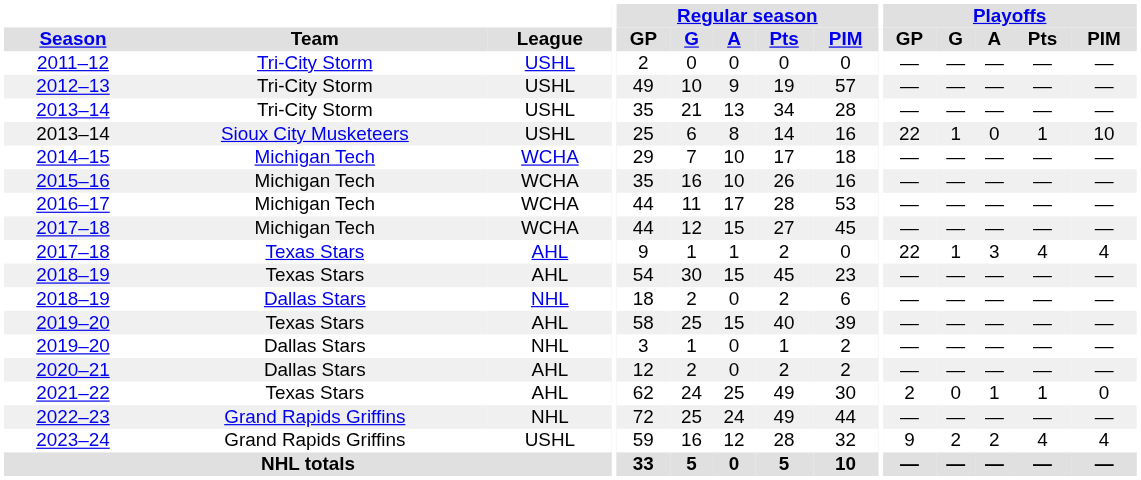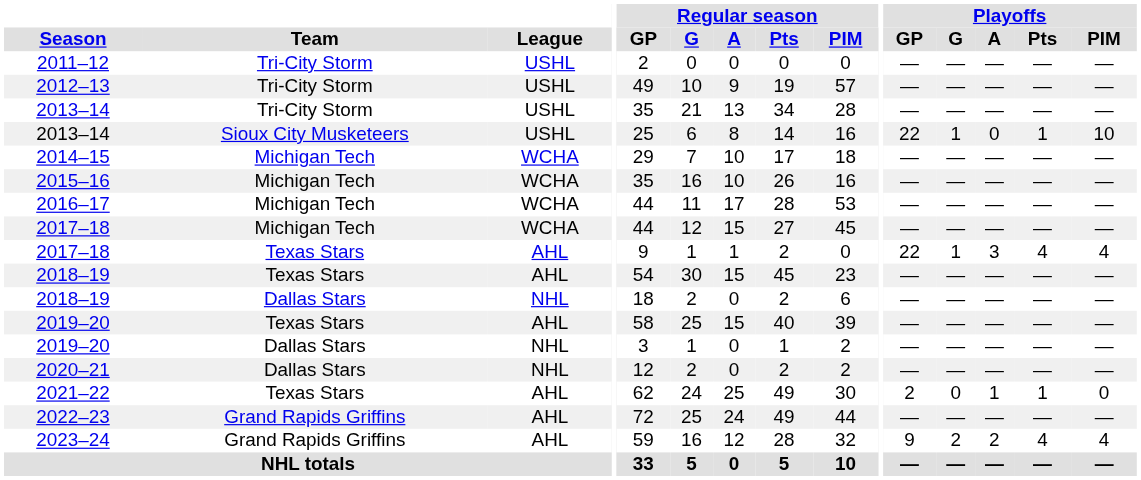 <table border="0" cellpadding="1" cellspacing="0" style="text-align:center; width:60em">
 <tr bgcolor="#e0e0e0">
 <th colspan="3" bgcolor="#ffffff"></th>
 <th rowspan="99" bgcolor="#ffffff"></th>
 <th colspan="5"><a href='#'>Regular season</a></th>
 <th rowspan="99" bgcolor="#ffffff"></th>
 <th colspan="5"><a href='#'>Playoffs</a></th>
 </tr>
 <tr bgcolor="#e0e0e0">
 <th><a href='#'>Season</a></th>
 <th>Team</th>
 <th>League</th>
 <th>GP</th>
 <th><a href='#'>G</a></th>
 <th><a href='#'>A</a></th>
 <th><a href='#'>Pts</a></th>
 <th><a href='#'>PIM</a></th>
 <th>GP</th>
 <th>G</th>
 <th>A</th>
 <th>Pts</th>
 <th>PIM</th>
 </tr>
 <tr>
 <td><a href='#'>2011–12</a></td>
 <td><a href='#'>Tri-City Storm</a></td>
 <td><a href='#'>USHL</a></td>
 <td>2</td>
 <td>0</td>
 <td>0</td>
 <td>0</td>
 <td>0</td>
 <td>—</td>
 <td>—</td>
 <td>—</td>
 <td>—</td>
 <td>—</td>
 </tr>
 <tr bgcolor="#f0f0f0">
 <td><a href='#'>2012–13</a></td>
 <td>Tri-City Storm</td>
 <td>USHL</td>
 <td>49</td>
 <td>10</td>
 <td>9</td>
 <td>19</td>
 <td>57</td>
 <td>—</td>
 <td>—</td>
 <td>—</td>
 <td>—</td>
 <td>—</td>
 </tr>
 <tr>
 <td><a href='#'>2013–14</a></td>
 <td>Tri-City Storm</td>
 <td>USHL</td>
 <td>35</td>
 <td>21</td>
 <td>13</td>
 <td>34</td>
 <td>28</td>
 <td>—</td>
 <td>—</td>
 <td>—</td>
 <td>—</td>
 <td>—</td>
 </tr>
 <tr bgcolor="#f0f0f0">
 <td>2013–14</td>
 <td><a href='#'>Sioux City Musketeers</a></td>
 <td>USHL</td>
 <td>25</td>
 <td>6</td>
 <td>8</td>
 <td>14</td>
 <td>16</td>
 <td>22</td>
 <td>1</td>
 <td>0</td>
 <td>1</td>
 <td>10</td>
 </tr>
 <tr>
 <td><a href='#'>2014–15</a></td>
 <td><a href='#'>Michigan Tech</a></td>
 <td><a href='#'>WCHA</a></td>
 <td>29</td>
 <td>7</td>
 <td>10</td>
 <td>17</td>
 <td>18</td>
 <td>—</td>
 <td>—</td>
 <td>—</td>
 <td>—</td>
 <td>—</td>
 </tr>
 <tr bgcolor="#f0f0f0">
 <td><a href='#'>2015–16</a></td>
 <td>Michigan Tech</td>
 <td>WCHA</td>
 <td>35</td>
 <td>16</td>
 <td>10</td>
 <td>26</td>
 <td>16</td>
 <td>—</td>
 <td>—</td>
 <td>—</td>
 <td>—</td>
 <td>—</td>
 </tr>
 <tr>
 <td><a href='#'>2016–17</a></td>
 <td>Michigan Tech</td>
 <td>WCHA</td>
 <td>44</td>
 <td>11</td>
 <td>17</td>
 <td>28</td>
 <td>53</td>
 <td>—</td>
 <td>—</td>
 <td>—</td>
 <td>—</td>
 <td>—</td>
 </tr>
 <tr bgcolor="#f0f0f0">
 <td><a href='#'>2017–18</a></td>
 <td>Michigan Tech</td>
 <td>WCHA</td>
 <td>44</td>
 <td>12</td>
 <td>15</td>
 <td>27</td>
 <td>45</td>
 <td>—</td>
 <td>—</td>
 <td>—</td>
 <td>—</td>
 <td>—</td>
 </tr>
 <tr>
 <td><a href='#'>2017–18</a></td>
 <td><a href='#'>Texas Stars</a></td>
 <td><a href='#'>AHL</a></td>
 <td>9</td>
 <td>1</td>
 <td>1</td>
 <td>2</td>
 <td>0</td>
 <td>22</td>
 <td>1</td>
 <td>3</td>
 <td>4</td>
 <td>4</td>
 </tr>
 <tr bgcolor="#f0f0f0">
 <td><a href='#'>2018–19</a></td>
 <td>Texas Stars</td>
 <td>AHL</td>
 <td>54</td>
 <td>30</td>
 <td>15</td>
 <td>45</td>
 <td>23</td>
 <td>—</td>
 <td>—</td>
 <td>—</td>
 <td>—</td>
 <td>—</td>
 </tr>
 <tr>
 <td><a href='#'>2018–19</a></td>
 <td><a href='#'>Dallas Stars</a></td>
 <td><a href='#'>NHL</a></td>
 <td>18</td>
 <td>2</td>
 <td>0</td>
 <td>2</td>
 <td>6</td>
 <td>—</td>
 <td>—</td>
 <td>—</td>
 <td>—</td>
 <td>—</td>
 </tr>
 <tr bgcolor="#f0f0f0">
 <td><a href='#'>2019–20</a></td>
 <td>Texas Stars</td>
 <td>AHL</td>
 <td>58</td>
 <td>25</td>
 <td>15</td>
 <td>40</td>
 <td>39</td>
 <td>—</td>
 <td>—</td>
 <td>—</td>
 <td>—</td>
 <td>—</td>
 </tr>
 <tr>
 <td><a href='#'>2019–20</a></td>
 <td>Dallas Stars</td>
 <td>NHL</td>
 <td>3</td>
 <td>1</td>
 <td>0</td>
 <td>1</td>
 <td>2</td>
 <td>—</td>
 <td>—</td>
 <td>—</td>
 <td>—</td>
 <td>—</td>
 </tr>
 <tr bgcolor="#f0f0f0">
 <td><a href='#'>2020–21</a></td>
 <td>Dallas Stars</td>
-<td>AHL</td>
+<td>NHL</td>
 <td>12</td>
 <td>2</td>
 <td>0</td>
 <td>2</td>
 <td>2</td>
 <td>—</td>
 <td>—</td>
 <td>—</td>
 <td>—</td>
 <td>—</td>
 </tr>
 <tr>
 <td><a href='#'>2021–22</a></td>
 <td>Texas Stars</td>
 <td>AHL</td>
 <td>62</td>
 <td>24</td>
 <td>25</td>
 <td>49</td>
 <td>30</td>
 <td>2</td>
 <td>0</td>
 <td>1</td>
 <td>1</td>
 <td>0</td>
 </tr>
 <tr bgcolor="#f0f0f0">
 <td><a href='#'>2022–23</a></td>
 <td><a href='#'>Grand Rapids Griffins</a></td>
-<td>NHL</td>
+<td>AHL</td>
 <td>72</td>
 <td>25</td>
 <td>24</td>
 <td>49</td>
 <td>44</td>
 <td>—</td>
 <td>—</td>
 <td>—</td>
 <td>—</td>
 <td>—</td>
 </tr>
 <tr>
 <td><a href='#'>2023–24</a></td>
 <td>Grand Rapids Griffins</td>
-<td>USHL</td>
+<td>AHL</td>
 <td>59</td>
 <td>16</td>
 <td>12</td>
 <td>28</td>
 <td>32</td>
 <td>9</td>
 <td>2</td>
 <td>2</td>
 <td>4</td>
 <td>4</td>
 </tr>
 <tr bgcolor="#e0e0e0">
 <th colspan="3">NHL totals</th>
 <th>33</th>
 <th>5</th>
 <th>0</th>
 <th>5</th>
 <th>10</th>
 <th>—</th>
 <th>—</th>
 <th>—</th>
 <th>—</th>
 <th>—</th>
 </tr>
 </table>
